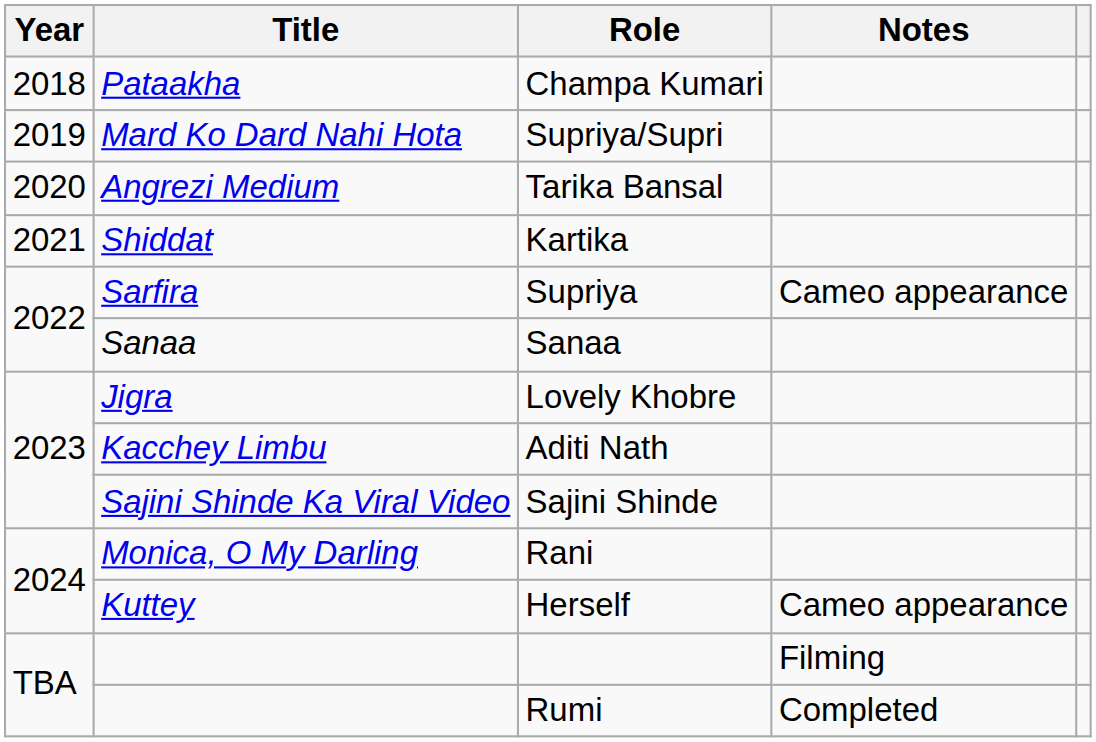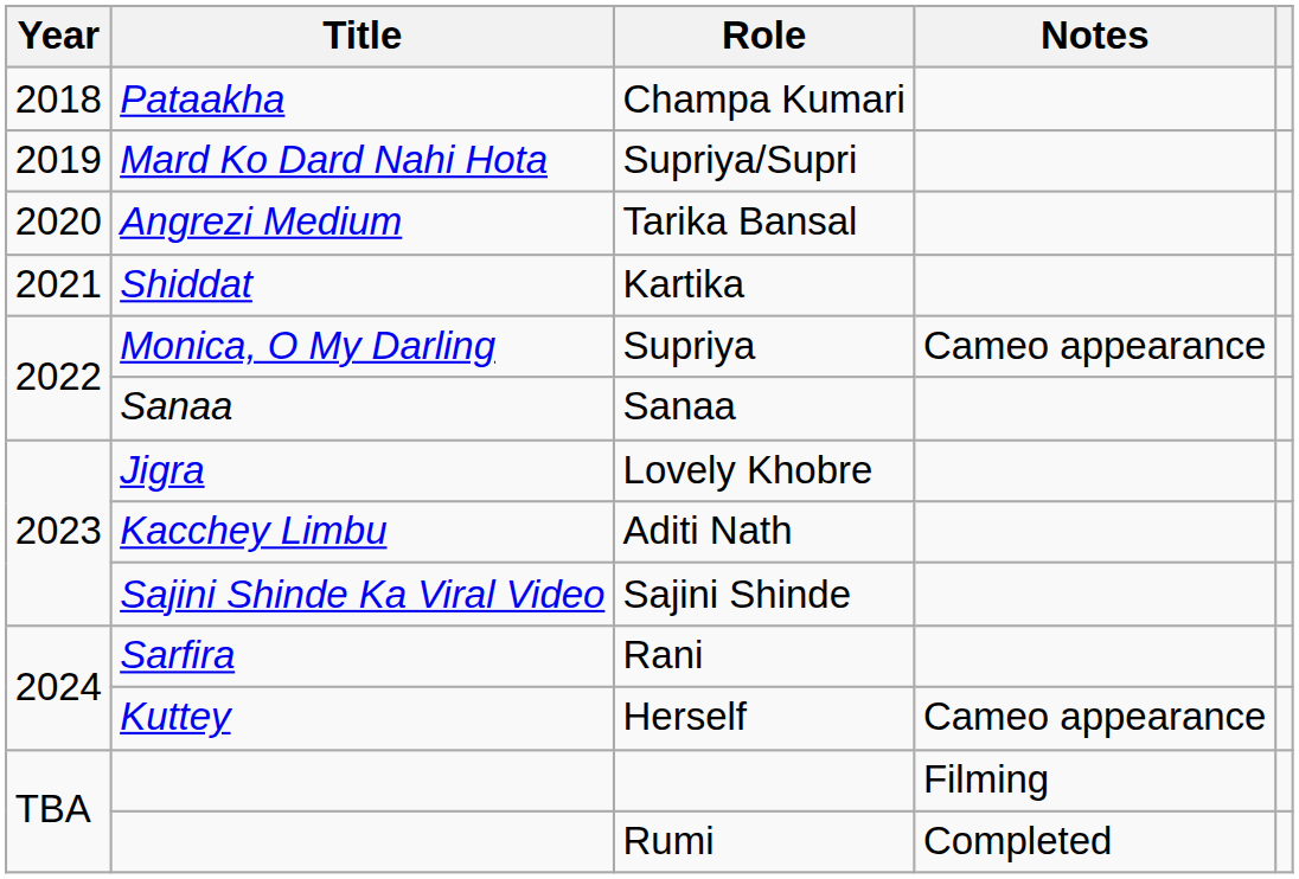 <table class="wikitable sortable">
 <tr>
 <th scope="col">Year</th>
 <th scope="col">Title</th>
 <th scope="col">Role</th>
 <th class="unsortable" scope="col">Notes</th>
 <th class="unsortable" scope="col"></th>
 </tr>
 <tr>
 <td>2018</td>
 <td><em><a href='#'>Pataakha</a></em></td>
 <td>Champa Kumari</td>
 <td></td>
 <td></td>
 </tr>
 <tr>
 <td>2019</td>
 <td><em><a href='#'>Mard Ko Dard Nahi Hota</a></em></td>
 <td>Supriya/Supri</td>
 <td></td>
 <td></td>
 </tr>
 <tr>
 <td>2020</td>
 <td><em><a href='#'>Angrezi Medium</a></em></td>
 <td>Tarika Bansal</td>
 <td></td>
 <td></td>
 </tr>
 <tr>
 <td>2021</td>
 <td><em><a href='#'>Shiddat</a></em></td>
 <td>Kartika</td>
 <td></td>
 <td></td>
 </tr>
 <tr>
 <td rowspan='2'>2022</td>
-<td><em><a href='#'>Sarfira</a></em></td>
+<td><em><a href='#'>Monica, O My Darling</a></em></td>
 <td>Supriya</td>
 <td>Cameo appearance</td>
 <td></td>
 </tr>
 <tr>
 <td><em>Sanaa</em></td>
 <td>Sanaa</td>
 <td></td>
 <td></td>
 </tr>
 <tr>
 <td rowspan='3'>2023</td>
 <td><em><a href='#'>Jigra</a></em></td>
 <td>Lovely Khobre</td>
 <td></td>
 <td></td>
 </tr>
 <tr>
 <td><em><a href='#'>Kacchey Limbu</a></em></td>
 <td>Aditi Nath</td>
 <td></td>
 <td></td>
 </tr>
 <tr>
 <td><em><a href='#'>Sajini Shinde Ka Viral Video</a></em></td>
 <td>Sajini Shinde</td>
 <td></td>
 <td></td>
 </tr>
 <tr>
 <td rowspan='2'>2024</td>
-<td><em><a href='#'>Monica, O My Darling</a></em></td>
+<td><em><a href='#'>Sarfira</a></em></td>
 <td>Rani</td>
 <td></td>
 <td></td>
 </tr>
 <tr>
 <td><em><a href='#'>Kuttey</a></em></td>
 <td>Herself</td>
 <td>Cameo appearance</td>
 <td></td>
 </tr>
 <tr>
 <td rowspan='2'>TBA</td>
 <td></td>
 <td></td>
 <td>Filming</td>
 <td></td>
 </tr>
 <tr>
 <td></td>
 <td>Rumi</td>
 <td>Completed</td>
 <td></td>
 </tr>
 </table>
